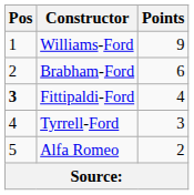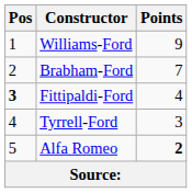 <table class="wikitable" style="font-size: 95%;">
 <tr>
 <th>Pos</th>
 <th>Constructor</th>
 <th>Points</th>
 </tr>
 <tr>
 <td>1</td>
 <td> <a href='#'>Williams</a>-<a href='#'>Ford</a></td>
 <td align="right">9</td>
 </tr>
 <tr>
 <td>2</td>
 <td> <a href='#'>Brabham</a>-<a href='#'>Ford</a></td>
-<td align="right">6</td>
+<td align="right">7</td>
 </tr>
 <tr>
 <td><strong>3</strong></td>
 <td> <a href='#'>Fittipaldi</a>-<a href='#'>Ford</a></td>
 <td align="right">4</td>
 </tr>
 <tr>
 <td>4</td>
 <td> <a href='#'>Tyrrell</a>-<a href='#'>Ford</a></td>
 <td align="right">3</td>
 </tr>
 <tr>
 <td>5</td>
 <td> <a href='#'>Alfa Romeo</a></td>
-<td align="right">2</td>
+<td align="right"><strong>2</strong></td>
 </tr>
 <tr>
 <th colspan=3>Source:</th>
 </tr>
 </table>
